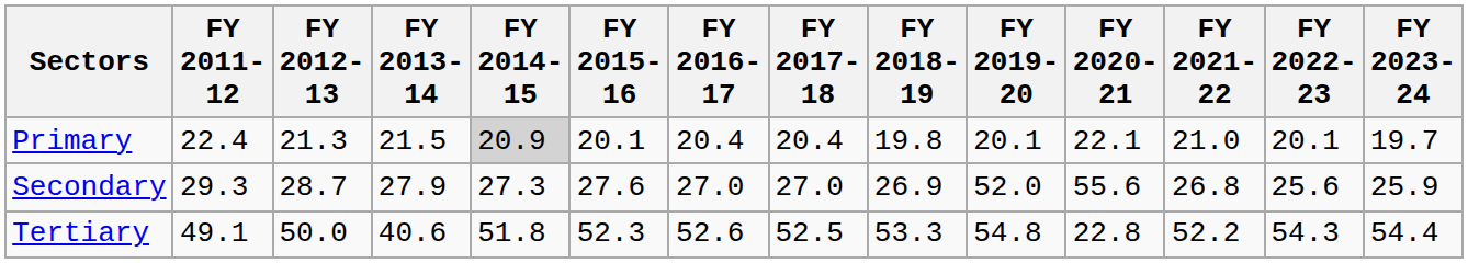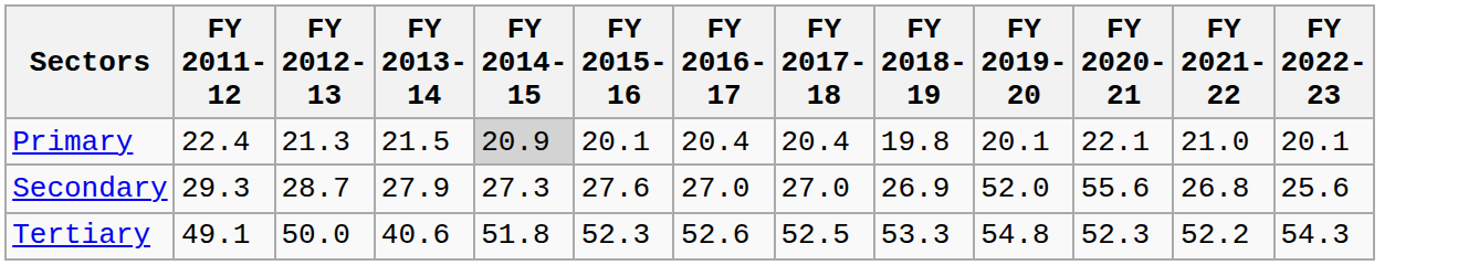 <table class="wikitable">
 <tr>
 <th>Sectors</th>
 <th>FY 2011-12</th>
 <th>FY 2012-13</th>
 <th>FY 2013-14</th>
 <th>FY 2014-15</th>
 <th>FY 2015-16</th>
 <th>FY 2016-17</th>
 <th>FY 2017-18</th>
 <th>FY 2018-19</th>
 <th>FY 2019-20</th>
 <th>FY 2020-21</th>
 <th>FY 2021-22</th>
 <th>FY 2022-23</th>
-<th>FY 2023-24</th>
 </tr>
 <tr>
 <td><a href='#'>Primary</a></td>
 <td> 22.4</td>
 <td> 21.3</td>
 <td> 21.5</td>
 <td style="background: lightgrey;"> 20.9</td>
 <td> 20.1</td>
 <td> 20.4</td>
 <td> 20.4</td>
 <td> 19.8</td>
 <td> 20.1</td>
 <td> 22.1</td>
 <td> 21.0</td>
 <td> 20.1</td>
-<td> 19.7</td>
 </tr>
 <tr>
 <td><a href='#'>Secondary</a></td>
 <td> 29.3</td>
 <td> 28.7</td>
 <td> 27.9</td>
 <td> 27.3</td>
 <td> 27.6</td>
 <td> 27.0</td>
 <td> 27.0</td>
 <td> 26.9</td>
 <td> 52.0</td>
 <td> 55.6</td>
 <td> 26.8</td>
 <td> 25.6</td>
-<td> 25.9</td>
 </tr>
 <tr>
 <td><a href='#'>Tertiary</a></td>
 <td> 49.1</td>
 <td> 50.0</td>
 <td> 40.6</td>
 <td> 51.8</td>
 <td> 52.3</td>
 <td> 52.6</td>
 <td> 52.5</td>
 <td> 53.3</td>
 <td> 54.8</td>
-<td> 22.8</td>
+<td> 52.3</td>
 <td> 52.2</td>
 <td> 54.3</td>
-<td> 54.4</td>
 </tr>
 </table>
